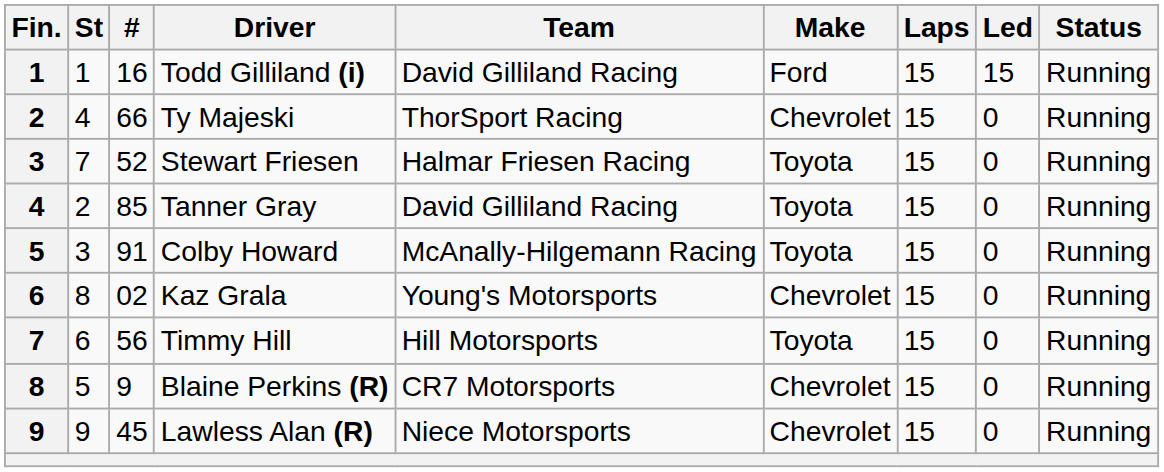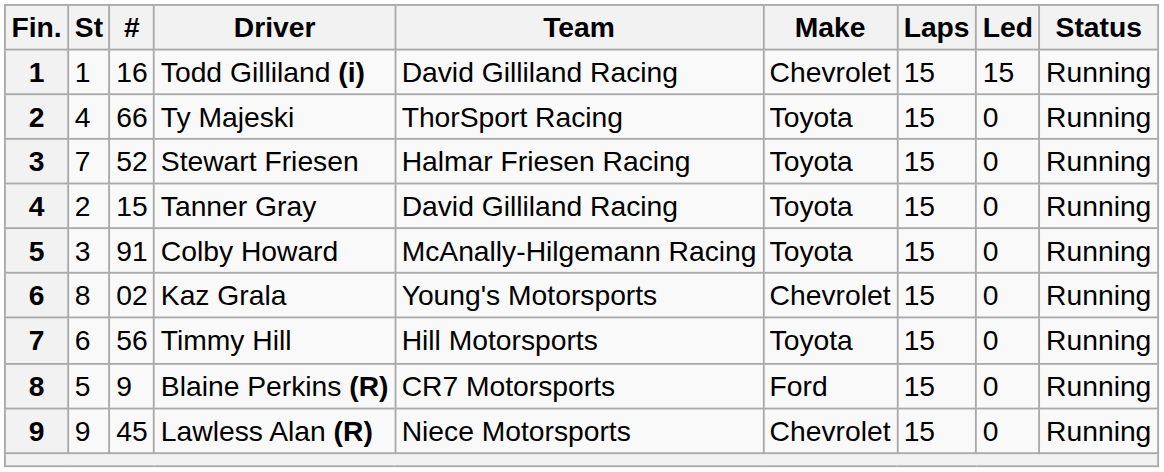 <table class="wikitable" style="font-size:95%">
 <tr>
 <th>Fin.</th>
 <th>St</th>
 <th>#</th>
 <th>Driver</th>
 <th>Team</th>
 <th>Make</th>
 <th>Laps</th>
 <th>Led</th>
 <th>Status</th>
 </tr>
 <tr>
 <th>1</th>
 <td>1</td>
 <td>16</td>
 <td>Todd Gilliland <strong>(i)</strong></td>
 <td>David Gilliland Racing</td>
-<td>Ford</td>
+<td>Chevrolet</td>
 <td>15</td>
 <td>15</td>
 <td>Running</td>
 </tr>
 <tr>
 <th>2</th>
 <td>4</td>
 <td>66</td>
 <td>Ty Majeski</td>
 <td>ThorSport Racing</td>
-<td>Chevrolet</td>
+<td>Toyota</td>
 <td>15</td>
 <td>0</td>
 <td>Running</td>
 </tr>
 <tr>
 <th>3</th>
 <td>7</td>
 <td>52</td>
 <td>Stewart Friesen</td>
 <td>Halmar Friesen Racing</td>
 <td>Toyota</td>
 <td>15</td>
 <td>0</td>
 <td>Running</td>
 </tr>
 <tr>
 <th>4</th>
 <td>2</td>
-<td>85</td>
+<td>15</td>
 <td>Tanner Gray</td>
 <td>David Gilliland Racing</td>
 <td>Toyota</td>
 <td>15</td>
 <td>0</td>
 <td>Running</td>
 </tr>
 <tr>
 <th>5</th>
 <td>3</td>
 <td>91</td>
 <td>Colby Howard</td>
 <td>McAnally-Hilgemann Racing</td>
 <td>Toyota</td>
 <td>15</td>
 <td>0</td>
 <td>Running</td>
 </tr>
 <tr>
 <th>6</th>
 <td>8</td>
 <td>02</td>
 <td>Kaz Grala</td>
 <td>Young's Motorsports</td>
 <td>Chevrolet</td>
 <td>15</td>
 <td>0</td>
 <td>Running</td>
 </tr>
 <tr>
 <th>7</th>
 <td>6</td>
 <td>56</td>
 <td>Timmy Hill</td>
 <td>Hill Motorsports</td>
 <td>Toyota</td>
 <td>15</td>
 <td>0</td>
 <td>Running</td>
 </tr>
 <tr>
 <th>8</th>
 <td>5</td>
 <td>9</td>
 <td>Blaine Perkins <strong>(R)</strong></td>
 <td>CR7 Motorsports</td>
-<td>Chevrolet</td>
+<td>Ford</td>
 <td>15</td>
 <td>0</td>
 <td>Running</td>
 </tr>
 <tr>
 <th>9</th>
 <td>9</td>
 <td>45</td>
 <td>Lawless Alan <strong>(R)</strong></td>
 <td>Niece Motorsports</td>
 <td>Chevrolet</td>
 <td>15</td>
 <td>0</td>
 <td>Running</td>
 </tr>
 <tr>
 <th colspan="9"></th>
 </tr>
 </table>
